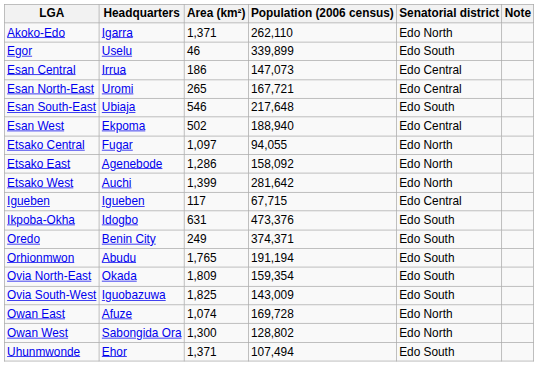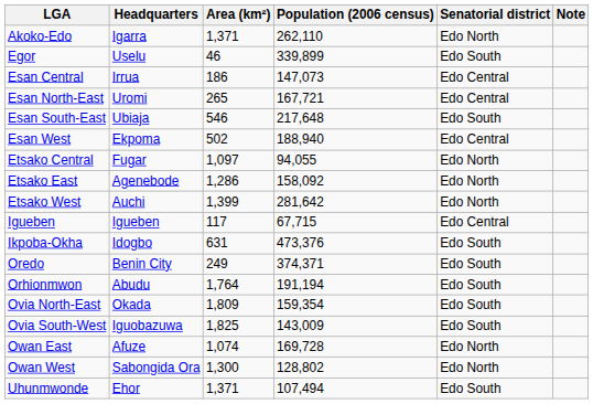 <table class="wikitable sortable">
 <tr>
 <th>LGA</th>
 <th>Headquarters</th>
 <th>Area (km²)</th>
 <th>Population (2006 census)</th>
 <th>Senatorial district</th>
 <th>Note</th>
 </tr>
 <tr>
 <td><a href='#'>Akoko-Edo</a></td>
 <td><a href='#'>Igarra</a></td>
 <td>1,371</td>
 <td>262,110</td>
 <td>Edo North</td>
 <td></td>
 </tr>
 <tr>
 <td><a href='#'>Egor</a></td>
 <td><a href='#'>Uselu</a></td>
 <td>46</td>
 <td>339,899</td>
 <td>Edo South</td>
 <td></td>
 </tr>
 <tr>
 <td><a href='#'>Esan Central</a></td>
 <td><a href='#'>Irrua</a></td>
 <td>186</td>
 <td>147,073</td>
 <td>Edo Central</td>
 <td></td>
 </tr>
 <tr>
 <td><a href='#'>Esan North-East</a></td>
 <td><a href='#'>Uromi</a></td>
 <td>265</td>
 <td>167,721</td>
 <td>Edo Central</td>
 <td></td>
 </tr>
 <tr>
 <td><a href='#'>Esan South-East</a></td>
 <td><a href='#'>Ubiaja</a></td>
 <td>546</td>
 <td>217,648</td>
 <td>Edo South</td>
 <td></td>
 </tr>
 <tr>
 <td><a href='#'>Esan West</a></td>
 <td><a href='#'>Ekpoma</a></td>
 <td>502</td>
 <td>188,940</td>
 <td>Edo Central</td>
 <td></td>
 </tr>
 <tr>
 <td><a href='#'>Etsako Central</a></td>
 <td><a href='#'>Fugar</a></td>
 <td>1,097</td>
 <td>94,055</td>
 <td>Edo North</td>
 <td></td>
 </tr>
 <tr>
 <td><a href='#'>Etsako East</a></td>
 <td><a href='#'>Agenebode</a></td>
 <td>1,286</td>
 <td>158,092</td>
 <td>Edo North</td>
 <td></td>
 </tr>
 <tr>
 <td><a href='#'>Etsako West</a></td>
 <td><a href='#'>Auchi</a></td>
 <td>1,399</td>
 <td>281,642</td>
 <td>Edo North</td>
 <td></td>
 </tr>
 <tr>
 <td><a href='#'>Igueben</a></td>
 <td><a href='#'>Igueben</a></td>
 <td>117</td>
 <td>67,715</td>
 <td>Edo Central</td>
 <td></td>
 </tr>
 <tr>
 <td><a href='#'>Ikpoba-Okha</a></td>
 <td><a href='#'>Idogbo</a></td>
 <td>631</td>
 <td>473,376</td>
 <td>Edo South</td>
 <td></td>
 </tr>
 <tr>
 <td><a href='#'>Oredo</a></td>
 <td><a href='#'>Benin City</a></td>
 <td>249</td>
 <td>374,371</td>
 <td>Edo South</td>
 <td></td>
 </tr>
 <tr>
 <td><a href='#'>Orhionmwon</a></td>
 <td><a href='#'>Abudu</a></td>
-<td>1,765</td>
+<td>1,764</td>
 <td>191,194</td>
 <td>Edo South</td>
 <td></td>
 </tr>
 <tr>
 <td><a href='#'>Ovia North-East</a></td>
 <td><a href='#'>Okada</a></td>
 <td>1,809</td>
 <td>159,354</td>
 <td>Edo South</td>
 <td></td>
 </tr>
 <tr>
 <td><a href='#'>Ovia South-West</a></td>
 <td><a href='#'>Iguobazuwa</a></td>
 <td>1,825</td>
 <td>143,009</td>
 <td>Edo South</td>
 <td></td>
 </tr>
 <tr>
 <td><a href='#'>Owan East</a></td>
 <td><a href='#'>Afuze</a></td>
 <td>1,074</td>
 <td>169,728</td>
 <td>Edo North</td>
 <td></td>
 </tr>
 <tr>
 <td><a href='#'>Owan West</a></td>
 <td><a href='#'>Sabongida Ora</a></td>
 <td>1,300</td>
 <td>128,802</td>
 <td>Edo North</td>
 <td></td>
 </tr>
 <tr>
 <td><a href='#'>Uhunmwonde</a></td>
 <td><a href='#'>Ehor</a></td>
 <td>1,371</td>
 <td>107,494</td>
 <td>Edo South</td>
 <td></td>
 </tr>
 </table>
